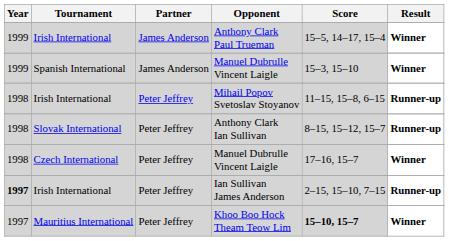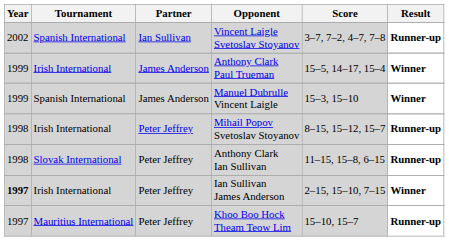 <table class="sortable wikitable" style="font-size: 90%;">
 <tr>
 <th>Year</th>
 <th>Tournament</th>
 <th>Partner</th>
 <th>Opponent</th>
 <th>Score</th>
 <th>Result</th>
 </tr>
 <tr>
+</tr>
+<tr style="background:#D5D5D5">
+<td align="center">2002</td>
+<td align="left"><a href='#'>Spanish International</a></td>
+<td align="left"> <a href='#'>Ian Sullivan</a></td>
+<td align="left"> <a href='#'>Vincent Laigle</a> <br>  <a href='#'>Svetoslav Stoyanov</a></td>
+<td align="left">3–7, 7–2, 4–7, 7–8</td>
+<td style="text-align:left; background:white"> <strong>Runner-up</strong></td>
 </tr>
 <tr>
 </tr>
 <tr style="background:#D5D5D5">
 <td align="center">1999</td>
 <td align="left"><a href='#'>Irish International</a></td>
 <td align="left"> <a href='#'>James Anderson</a></td>
 <td align="left"> <a href='#'>Anthony Clark</a> <br>  <a href='#'>Paul Trueman</a></td>
 <td align="left">15–5, 14–17, 15–4</td>
 <td style="text-align:left; background:white"> <strong>Winner</strong></td>
 </tr>
 <tr>
 </tr>
 <tr style="background:#D5D5D5">
 <td align="center">1999</td>
 <td align="left">Spanish International</td>
 <td align="left"> James Anderson</td>
 <td align="left"> <a href='#'>Manuel Dubrulle</a> <br>  Vincent Laigle</td>
 <td align="left">15–3, 15–10</td>
 <td style="text-align:left; background:white"> <strong>Winner</strong></td>
 </tr>
 <tr>
 </tr>
 <tr style="background:#D5D5D5">
 <td align="center">1998</td>
 <td align="left">Irish International</td>
 <td align="left"> <a href='#'>Peter Jeffrey</a></td>
 <td align="left"> <a href='#'>Mihail Popov</a> <br>  Svetoslav Stoyanov</td>
-<td align="left">11–15, 15–8, 6–15</td>
+<td align="left">8–15, 15–12, 15–7</td>
 <td style="text-align:left; background:white"> <strong>Runner-up</strong></td>
 </tr>
 <tr>
 </tr>
 <tr style="background:#D5D5D5">
 <td align="center">1998</td>
 <td align="left"><a href='#'>Slovak International</a></td>
 <td align="left"> Peter Jeffrey</td>
 <td align="left"> Anthony Clark <br>  Ian Sullivan</td>
-<td align="left">8–15, 15–12, 15–7</td>
+<td align="left">11–15, 15–8, 6–15</td>
 <td style="text-align:left; background:white"> <strong>Runner-up</strong></td>
 </tr>
 <tr>
-</tr>
-<tr style="background:#D5D5D5">
-<td align="center">1998</td>
-<td align="left"><a href='#'>Czech International</a></td>
-<td align="left"> Peter Jeffrey</td>
-<td align="left"> Manuel Dubrulle <br>  Vincent Laigle</td>
-<td align="left">17–16, 15–7</td>
-<td style="text-align:left; background:white"> <strong>Winner</strong></td>
 </tr>
 <tr>
 </tr>
 <tr style="background:#D5D5D5">
 <td align="center"><strong>1997</strong></td>
 <td align="left">Irish International</td>
 <td align="left"> Peter Jeffrey</td>
 <td align="left"> Ian Sullivan <br>  James Anderson</td>
 <td align="left">2–15, 15–10, 7–15</td>
-<td style="text-align:left; background:white"> <strong>Runner-up</strong></td>
+<td style="text-align:left; background:white"> <strong>Winner</strong></td>
 </tr>
 <tr>
 </tr>
 <tr style="background:#D5D5D5">
 <td align="center">1997</td>
 <td align="left"><a href='#'>Mauritius International</a></td>
 <td align="left"> Peter Jeffrey</td>
 <td align="left"> <a href='#'>Khoo Boo Hock</a> <br>  <a href='#'>Theam Teow Lim</a></td>
-<td align="left"><strong>15–10, 15–7</strong></td>
-<td style="text-align:left; background:white"> <strong>Winner</strong></td>
+<td align="left">15–10, 15–7</td>
+<td style="text-align:left; background:white"> <strong>Runner-up</strong></td>
 </tr>
 </table>
